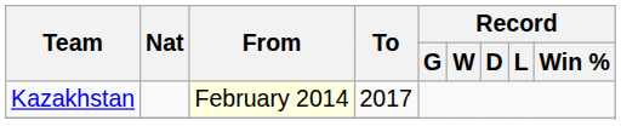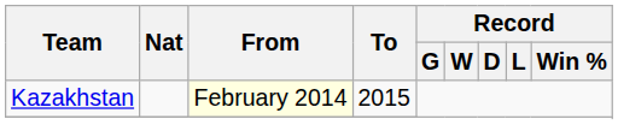 <table class="wikitable" style="text-align: center">
 <tr>
 <th rowspan="2">Team</th>
 <th rowspan="2">Nat</th>
 <th rowspan="2">From</th>
 <th rowspan="2">To</th>
 <th colspan="5">Record</th>
 </tr>
 <tr>
 <th>G</th>
 <th>W</th>
 <th>D</th>
 <th>L</th>
 <th>Win %</th>
 </tr>
 <tr>
 <td align=left><a href='#'>Kazakhstan</a></td>
 <td></td>
 <td align=left style="background: lightyellow;">February 2014</td>
-<td align=left>2017<br></td>
+<td align=left>2015<br></td>
 </tr>
 <tr>
 </tr>
 </table>
